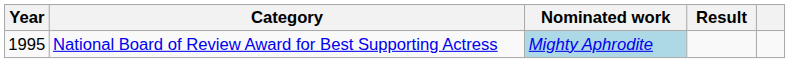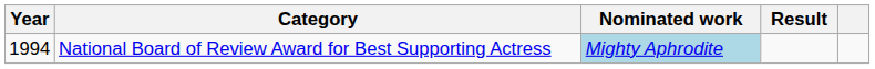 <table class="wikitable">
 <tr>
 <th>Year</th>
 <th width="450">Category</th>
 <th width="148">Nominated work</th>
 <th width="60">Result</th>
 <th width="20" class="unsortable"></th>
 </tr>
 <tr>
-<td>1995</td>
+<td>1994</td>
 <td><a href='#'>National Board of Review Award for Best Supporting Actress</a></td>
 <td style="background: lightblue;"><em><a href='#'>Mighty Aphrodite</a></em></td>
 <td></td>
 <td></td>
 </tr>
 </table>
